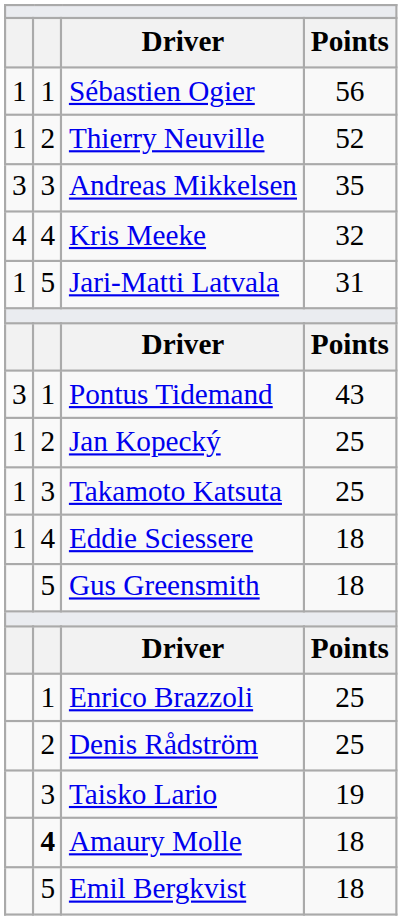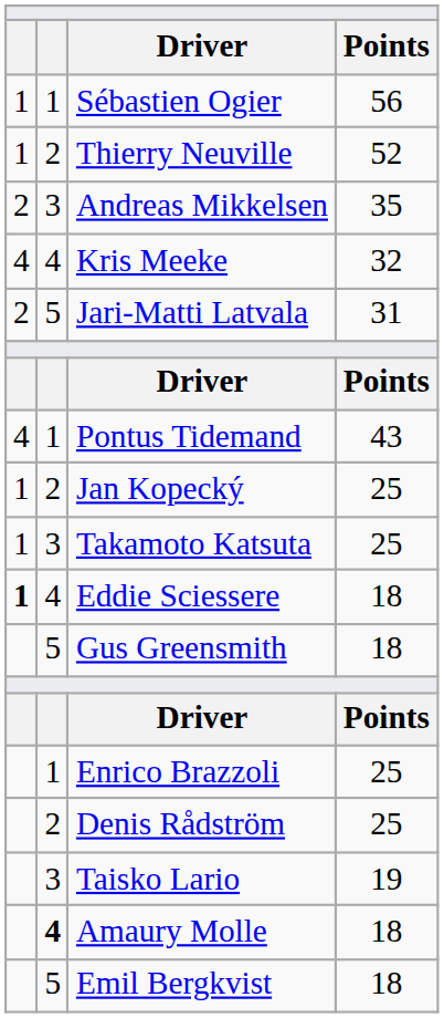 <table class="wikitable" style="font-size: 85%;">
 <tr>
 <td style="background-color:#EAECF0; text-align:center" colspan="4"></td>
 </tr>
 <tr>
 <th></th>
 <th></th>
 <th>Driver</th>
 <th>Points</th>
 </tr>
 <tr>
 <td align="left"> 1</td>
 <td align="center">1</td>
 <td> <a href='#'>Sébastien Ogier</a></td>
 <td align="center">56</td>
 </tr>
 <tr>
 <td align="left"> 1</td>
 <td align="center">2</td>
 <td> <a href='#'>Thierry Neuville</a></td>
 <td align="center">52</td>
 </tr>
 <tr>
-<td align="left"> 3</td>
+<td align="left"> 2</td>
 <td align="center">3</td>
 <td> <a href='#'>Andreas Mikkelsen</a></td>
 <td align="center">35</td>
 </tr>
 <tr>
 <td align="left"> 4</td>
 <td align="center">4</td>
 <td> <a href='#'>Kris Meeke</a></td>
 <td align="center">32</td>
 </tr>
 <tr>
-<td align="left"> 1</td>
+<td align="left"> 2</td>
 <td align="center">5</td>
 <td> <a href='#'>Jari-Matti Latvala</a></td>
 <td align="center">31</td>
 </tr>
 <tr>
 <td style="background-color:#EAECF0; text-align:center" colspan="4"></td>
 </tr>
 <tr>
 <th></th>
 <th></th>
 <th>Driver</th>
 <th>Points</th>
 </tr>
 <tr>
-<td align="left"> 3</td>
+<td align="left"> 4</td>
 <td align="center">1</td>
 <td> <a href='#'>Pontus Tidemand</a></td>
 <td align="center">43</td>
 </tr>
 <tr>
 <td align="left"> 1</td>
 <td align="center">2</td>
 <td> <a href='#'>Jan Kopecký</a></td>
 <td align="center">25</td>
 </tr>
 <tr>
 <td align="left"> 1</td>
 <td align="center">3</td>
 <td> <a href='#'>Takamoto Katsuta</a></td>
 <td align="center">25</td>
 </tr>
 <tr>
-<td align="left"> 1</td>
+<td align="left"><strong> 1</strong></td>
 <td align="center">4</td>
 <td> <a href='#'>Eddie Sciessere</a></td>
 <td align="center">18</td>
 </tr>
 <tr>
 <td align="left"></td>
 <td align="center">5</td>
 <td> <a href='#'>Gus Greensmith</a></td>
 <td align="center">18</td>
 </tr>
 <tr>
 <td style="background-color:#EAECF0; text-align:center" colspan="4"></td>
 </tr>
 <tr>
 <th></th>
 <th></th>
 <th>Driver</th>
 <th>Points</th>
 </tr>
 <tr>
 <td align="left"></td>
 <td align="center">1</td>
 <td> <a href='#'>Enrico Brazzoli</a></td>
 <td align="center">25</td>
 </tr>
 <tr>
 <td align="left"></td>
 <td align="center">2</td>
 <td> <a href='#'>Denis Rådström</a></td>
 <td align="center">25</td>
 </tr>
 <tr>
 <td align="left"></td>
 <td align="center">3</td>
 <td> <a href='#'>Taisko Lario</a></td>
 <td align="center">19</td>
 </tr>
 <tr>
 <td align="left"></td>
 <td align="center"><strong>4</strong></td>
 <td> <a href='#'>Amaury Molle</a></td>
 <td align="center">18</td>
 </tr>
 <tr>
 <td align="left"></td>
 <td align="center">5</td>
 <td> <a href='#'>Emil Bergkvist</a></td>
 <td align="center">18</td>
 </tr>
 </table>
